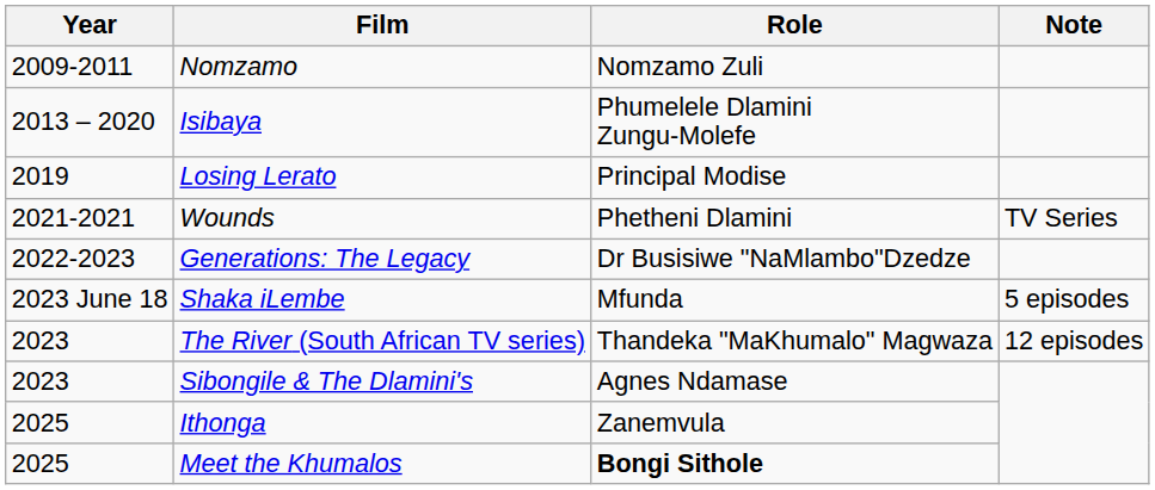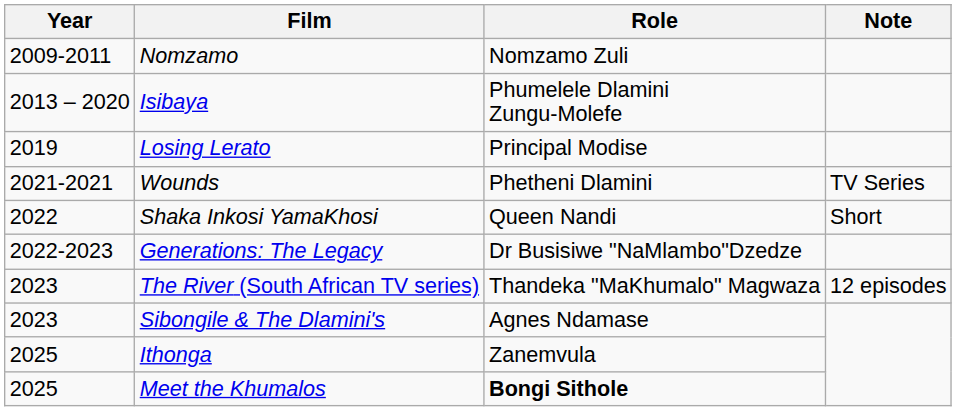 <table class="wikitable">
 <tr>
 <th>Year</th>
 <th>Film</th>
 <th>Role</th>
 <th>Note</th>
 </tr>
 <tr>
 <td>2009-2011</td>
 <td><em>Nomzamo</em></td>
 <td>Nomzamo Zuli</td>
 <td></td>
 </tr>
 <tr>
 <td>2013 – 2020</td>
 <td><em><a href='#'>Isibaya</a></em></td>
 <td>Phumelele Dlamini<br>Zungu-Molefe</td>
 <td></td>
 </tr>
 <tr>
 <td>2019</td>
 <td><a href='#'><em>Losing Lerato</em></a></td>
 <td>Principal Modise</td>
 <td></td>
 </tr>
 <tr>
 <td>2021-2021</td>
 <td><em>Wounds</em></td>
 <td>Phetheni Dlamini</td>
 <td>TV Series</td>
 </tr>
 <tr>
+<td>2022</td>
+<td><em>Shaka Inkosi YamaKhosi</em></td>
+<td>Queen Nandi</td>
+<td>Short</td>
+</tr>
+<tr>
 <td>2022-2023</td>
 <td><a href='#'><em>Generations: The Legacy</em></a></td>
 <td>Dr Busisiwe "NaMlambo"Dzedze</td>
 <td></td>
-</tr>
-<tr>
-<td>2023 June 18</td>
-<td><a href='#'><em>Shaka iLembe</em></a></td>
-<td>Mfunda</td>
-<td>5 episodes</td>
 </tr>
 <tr>
 <td>2023</td>
 <td><a href='#'><em>The River</em> (South African TV series)</a></td>
 <td>Thandeka "MaKhumalo" Magwaza</td>
 <td>12 episodes</td>
 </tr>
 <tr>
 <td>2023</td>
 <td><a href='#'><em>Sibongile & The Dlamini's</em></a></td>
 <td>Agnes Ndamase</td>
 </tr>
 <tr>
 <td>2025</td>
 <td><em><a href='#'>Ithonga</a></em></td>
 <td>Zanemvula</td>
 </tr>
 <tr>
 <td>2025</td>
 <td><em><a href='#'>Meet the Khumalos</a></em></td>
 <td><strong>Bongi Sithole</strong></td>
 </tr>
 </table>
